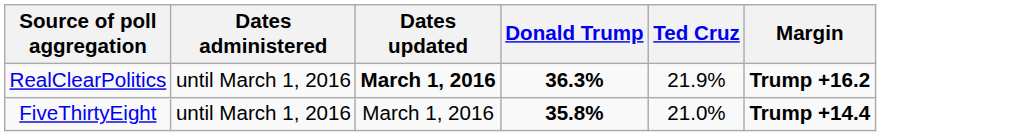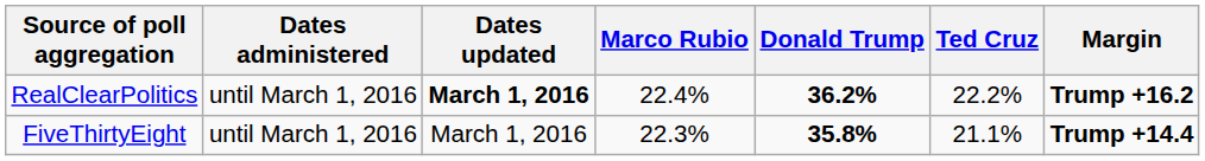 <table class="wikitable sortable" style="text-align:center;font-size:90%;line-height:17px">
 <tr>
 <th>Source of poll<br>aggregation</th>
 <th>Dates<br>administered</th>
 <th>Dates<br>updated</th>
+<th class="unsortable"><a href='#'>Marco Rubio</a><br><small></small></th>
 <th class="unsortable"><a href='#'>Donald Trump</a><br><small></small></th>
 <th class="unsortable"><a href='#'>Ted Cruz</a><br><small></small></th>
 <th>Margin</th>
 </tr>
 <tr>
 <td><a href='#'>RealClearPolitics</a></td>
 <td>until March 1, 2016</td>
 <td><strong>March 1, 2016</strong></td>
-<td><strong>36.3%</strong></td>
-<td>21.9%</td>
+<td>22.4%</td>
+<td><strong>36.2%</strong></td>
+<td>22.2%</td>
 <td><strong>Trump +16.2</strong></td>
 </tr>
 <tr>
 <td><a href='#'>FiveThirtyEight</a></td>
 <td>until March 1, 2016</td>
 <td>March 1, 2016</td>
+<td>22.3%</td>
 <td><strong>35.8%</strong></td>
-<td>21.0%</td>
+<td>21.1%</td>
 <td><strong>Trump +14.4</strong></td>
 </tr>
 </table>
